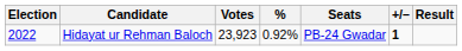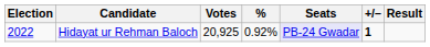 <table class="wikitable">
 <tr>
 <th><strong>Election</strong></th>
 <th>Candidate</th>
 <th><strong>Votes</strong></th>
 <th><strong>%</strong></th>
 <th><strong>Seats</strong></th>
 <th>+/–</th>
 <th>Result</th>
 </tr>
 <tr>
 <td><a href='#'>2022</a></td>
 <td><a href='#'>Hidayat ur Rehman Baloch</a></td>
-<td>23,923</td>
+<td>20,925</td>
 <td>0.92%</td>
-<td><a href='#'>PB-24 Gwadar</a></td>
+<td style="background: lavender;"><a href='#'>PB-24 Gwadar</a></td>
 <td><strong>1</strong></td>
 <td></td>
 </tr>
 </table>
